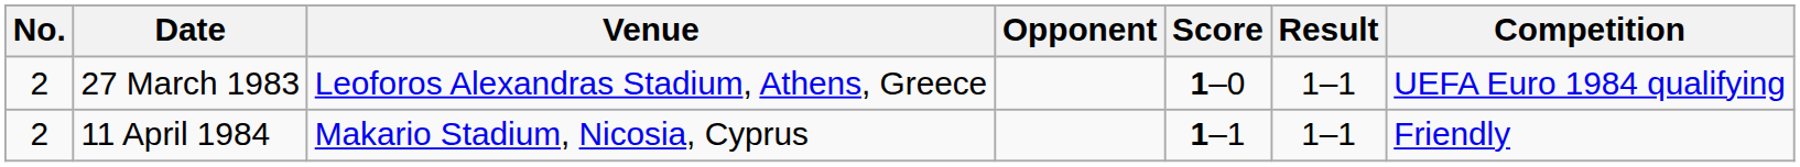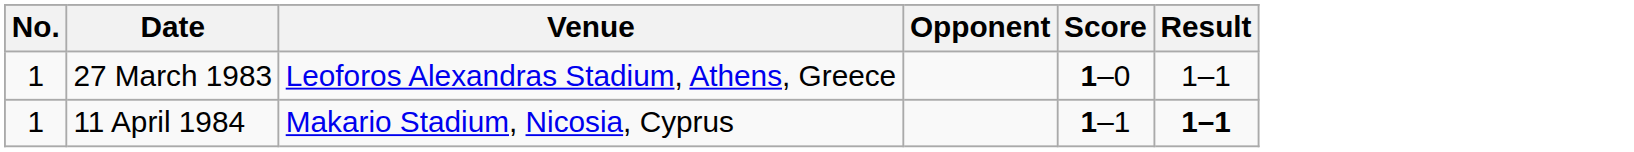 <table class="wikitable plainrowheaders">
 <tr>
 <th>No.</th>
 <th>Date</th>
 <th>Venue</th>
 <th>Opponent</th>
 <th>Score</th>
 <th>Result</th>
-<th>Competition</th>
 </tr>
 <tr>
-<td align="center">2</td>
+<td align="center">1</td>
 <td>27 March 1983</td>
 <td><a href='#'>Leoforos Alexandras Stadium</a>, <a href='#'>Athens</a>, Greece</td>
 <td></td>
 <td align="center"><strong>1</strong>–0</td>
 <td align="center">1–1</td>
-<td><a href='#'>UEFA Euro 1984 qualifying</a></td>
 </tr>
 <tr>
-<td align="center">2</td>
+<td align="center">1</td>
 <td>11 April 1984</td>
 <td><a href='#'>Makario Stadium</a>, <a href='#'>Nicosia</a>, Cyprus</td>
 <td></td>
 <td align="center"><strong>1</strong>–1</td>
-<td align="center">1–1</td>
-<td><a href='#'>Friendly</a></td>
+<td align="center"><strong>1–1</strong></td>
 </tr>
 </table>
